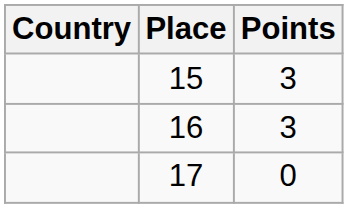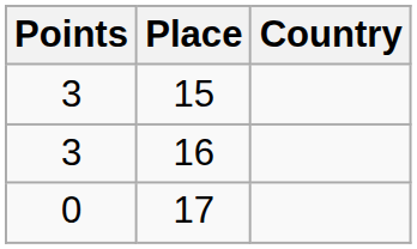 <table class="wikitable sortable" style="text-align:center">
 <tr>
+<th>Points</th>
+<th>Place</th>
 <th>Country</th>
-<th>Place</th>
-<th>Points</th>
 </tr>
 <tr>
+<td>3</td>
+<td>15</td>
 <td align=left></td>
-<td>15</td>
-<td>3</td>
 </tr>
 <tr>
+<td>3</td>
+<td>16</td>
 <td align=left></td>
-<td>16</td>
-<td>3</td>
 </tr>
 <tr>
+<td>0</td>
+<td>17</td>
 <td align=left></td>
-<td>17</td>
-<td>0</td>
 </tr>
 </table>
